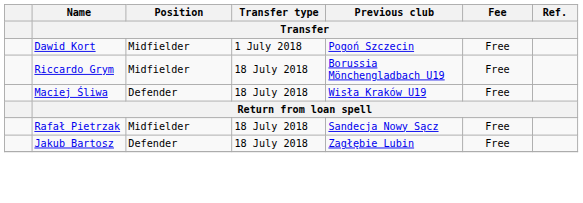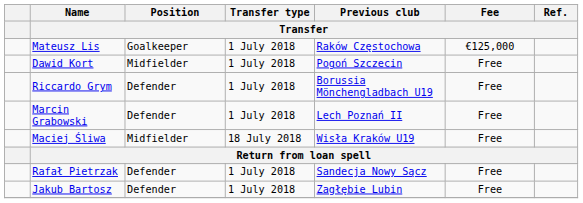 <table class="wikitable" style="width:100%; font-size:85%;">
 <tr>
 <th width="2%"></th>
 <th width="5%">Name</th>
 <th width="5%">Position</th>
 <th width="5%">Transfer type</th>
 <th width="5%">Previous club</th>
 <th width="5%">Fee</th>
 <th width="2%">Ref.</th>
 </tr>
 <tr>
 <th></th>
 <th colspan="6" align="center">Transfer</th>
 </tr>
 <tr>
 <td align=center></td>
+<td align=left> <a href='#'>Mateusz Lis</a></td>
+<td align=left>Goalkeeper</td>
+<td align=left>1 July 2018</td>
+<td align=left> <a href='#'>Raków Częstochowa</a></td>
+<td align=center>€125,000</td>
+<td></td>
+</tr>
+<tr>
+<td align=center></td>
 <td align=left> <a href='#'>Dawid Kort</a></td>
 <td align=left>Midfielder</td>
 <td align=left>1 July 2018</td>
 <td align=left> <a href='#'>Pogoń Szczecin</a></td>
 <td align=center>Free</td>
 <td></td>
 </tr>
 <tr>
 <td align=center></td>
 <td align=left> <a href='#'>Riccardo Grym</a></td>
-<td align=left>Midfielder</td>
-<td align=left>18 July 2018</td>
+<td align=left>Defender</td>
+<td align=left>1 July 2018</td>
 <td align=left> <a href='#'>Borussia Mönchengladbach U19</a></td>
 <td align=center>Free</td>
 <td></td>
 </tr>
 <tr>
 <td align=center></td>
+<td align=left> <a href='#'>Marcin Grabowski</a></td>
+<td align=left>Defender</td>
+<td align=left>1 July 2018</td>
+<td align=left> <a href='#'>Lech Poznań II</a></td>
+<td align=center>Free</td>
+<td></td>
+</tr>
+<tr>
+<td align=center></td>
 <td align=left> <a href='#'>Maciej Śliwa</a></td>
-<td align=left>Defender</td>
+<td align=left>Midfielder</td>
 <td align=left>18 July 2018</td>
 <td align=left> <a href='#'>Wisła Kraków U19</a></td>
 <td align=center>Free</td>
 <td></td>
 </tr>
 <tr>
 <th></th>
 <th colspan="6" align="center">Return from loan spell</th>
 </tr>
 <tr>
 <td align=center></td>
 <td align=left> <a href='#'>Rafał Pietrzak</a></td>
-<td align=left>Midfielder</td>
-<td align=left>18 July 2018</td>
+<td align=left>Defender</td>
+<td align=left>1 July 2018</td>
 <td align=left> <a href='#'>Sandecja Nowy Sącz</a></td>
 <td align=center>Free</td>
 <td></td>
 </tr>
 <tr>
 <td align=center></td>
 <td align=left> <a href='#'>Jakub Bartosz</a></td>
 <td align=left>Defender</td>
-<td align=left>18 July 2018</td>
+<td align=left>1 July 2018</td>
 <td align=left> <a href='#'>Zagłębie Lubin</a></td>
 <td align=center>Free</td>
 <td></td>
 </tr>
 <tr>
 </tr>
 </table>
